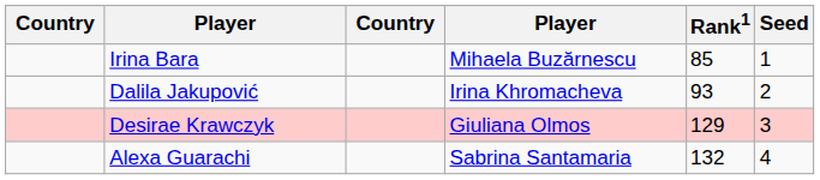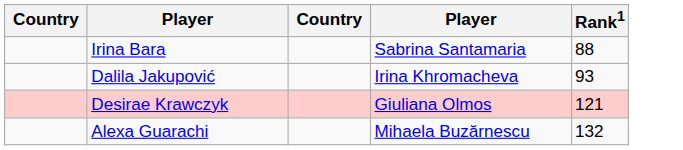 <table class="sortable wikitable">
 <tr>
 <th width="70">Country</th>
 <th width="180">Player</th>
 <th width="70">Country</th>
 <th width="180">Player</th>
 <th>Rank<sup>1</sup></th>
-<th>Seed</th>
 </tr>
 <tr>
 <td></td>
 <td><a href='#'>Irina Bara</a></td>
 <td></td>
-<td><a href='#'>Mihaela Buzărnescu</a></td>
-<td>85</td>
-<td>1</td>
+<td><a href='#'>Sabrina Santamaria</a></td>
+<td>88</td>
 </tr>
 <tr>
 <td></td>
 <td><a href='#'>Dalila Jakupović</a></td>
 <td></td>
 <td><a href='#'>Irina Khromacheva</a></td>
 <td>93</td>
-<td>2</td>
 </tr>
 <tr style="background:#fcc;">
 <td></td>
 <td><a href='#'>Desirae Krawczyk</a></td>
 <td></td>
 <td><a href='#'>Giuliana Olmos</a></td>
-<td>129</td>
-<td>3</td>
+<td>121</td>
 </tr>
 <tr>
 <td></td>
 <td><a href='#'>Alexa Guarachi</a></td>
 <td></td>
-<td><a href='#'>Sabrina Santamaria</a></td>
+<td><a href='#'>Mihaela Buzărnescu</a></td>
 <td>132</td>
-<td>4</td>
 </tr>
 </table>
